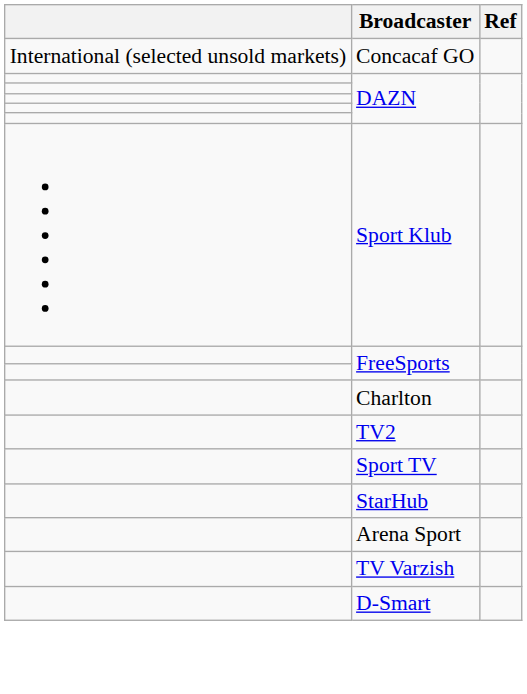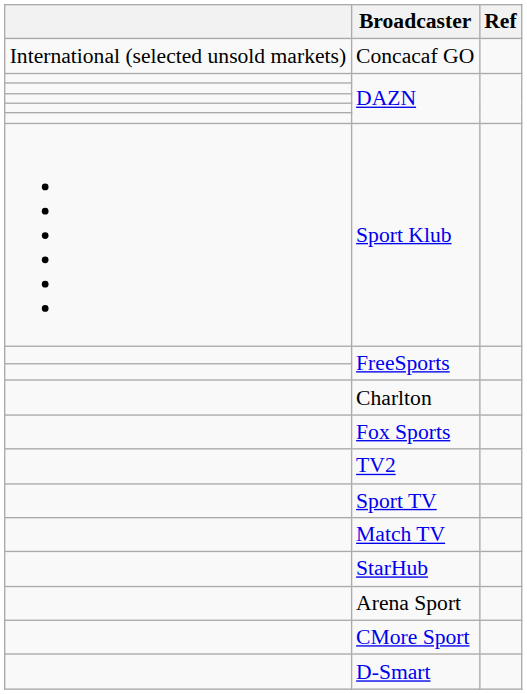 <table class="wikitable">
 <tr>
 <th></th>
 <th>Broadcaster</th>
 <th>Ref</th>
 </tr>
 <tr>
 <td>International (selected unsold markets)</td>
 <td>Concacaf GO</td>
 <td></td>
 </tr>
 <tr>
 <td></td>
 <td rowspan="5"><a href='#'>DAZN</a></td>
 <td rowspan="5"></td>
 </tr>
 <tr>
 <td></td>
 </tr>
 <tr>
 <td></td>
 </tr>
 <tr>
 <td></td>
 </tr>
 <tr>
 <td></td>
 </tr>
 <tr>
 <td><br><ul><li></li><li></li><li></li><li></li><li></li><li></li></ul></td>
 <td><a href='#'>Sport Klub</a></td>
 <td></td>
 </tr>
 <tr>
 <td></td>
 <td rowspan="2"><a href='#'>FreeSports</a></td>
 <td rowspan="2"></td>
 </tr>
 <tr>
 <td></td>
 </tr>
 <tr>
 <td></td>
 <td>Charlton</td>
 <td></td>
 </tr>
 <tr>
 <td></td>
+<td><a href='#'>Fox Sports</a></td>
+<td></td>
+</tr>
+<tr>
+<td></td>
 <td><a href='#'>TV2</a></td>
 <td></td>
 </tr>
 <tr>
 <td></td>
 <td><a href='#'>Sport TV</a></td>
+<td></td>
+</tr>
+<tr>
+<td></td>
+<td><a href='#'>Match TV</a></td>
 <td></td>
 </tr>
 <tr>
 <td></td>
 <td><a href='#'>StarHub</a></td>
 <td></td>
 </tr>
 <tr>
 <td></td>
 <td>Arena Sport</td>
 <td></td>
 </tr>
 <tr>
 <td></td>
-<td><a href='#'>TV Varzish</a></td>
+<td><a href='#'>CMore Sport</a></td>
 <td></td>
 </tr>
 <tr>
 <td></td>
 <td><a href='#'>D-Smart</a></td>
 <td></td>
 </tr>
 </table>
